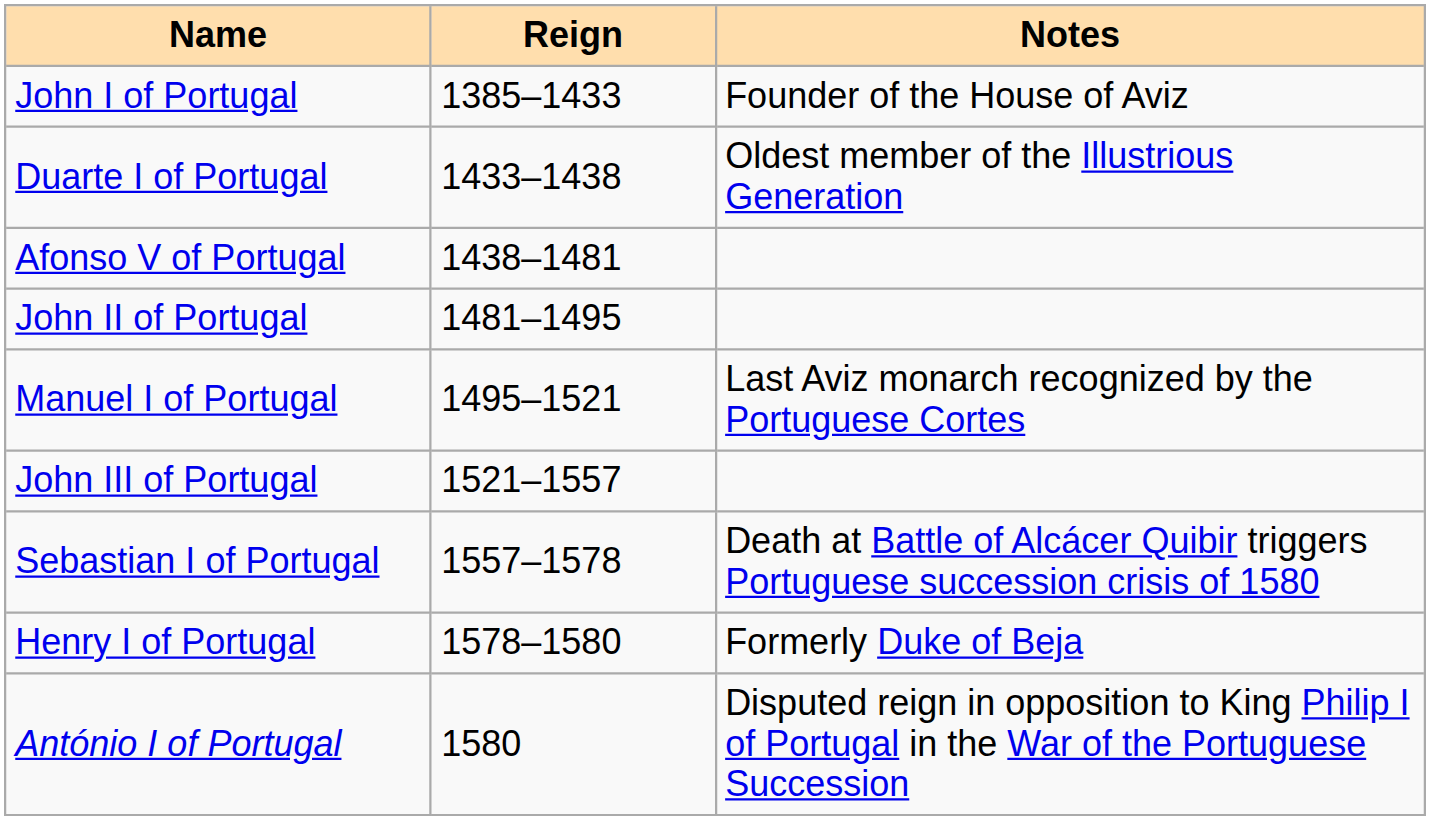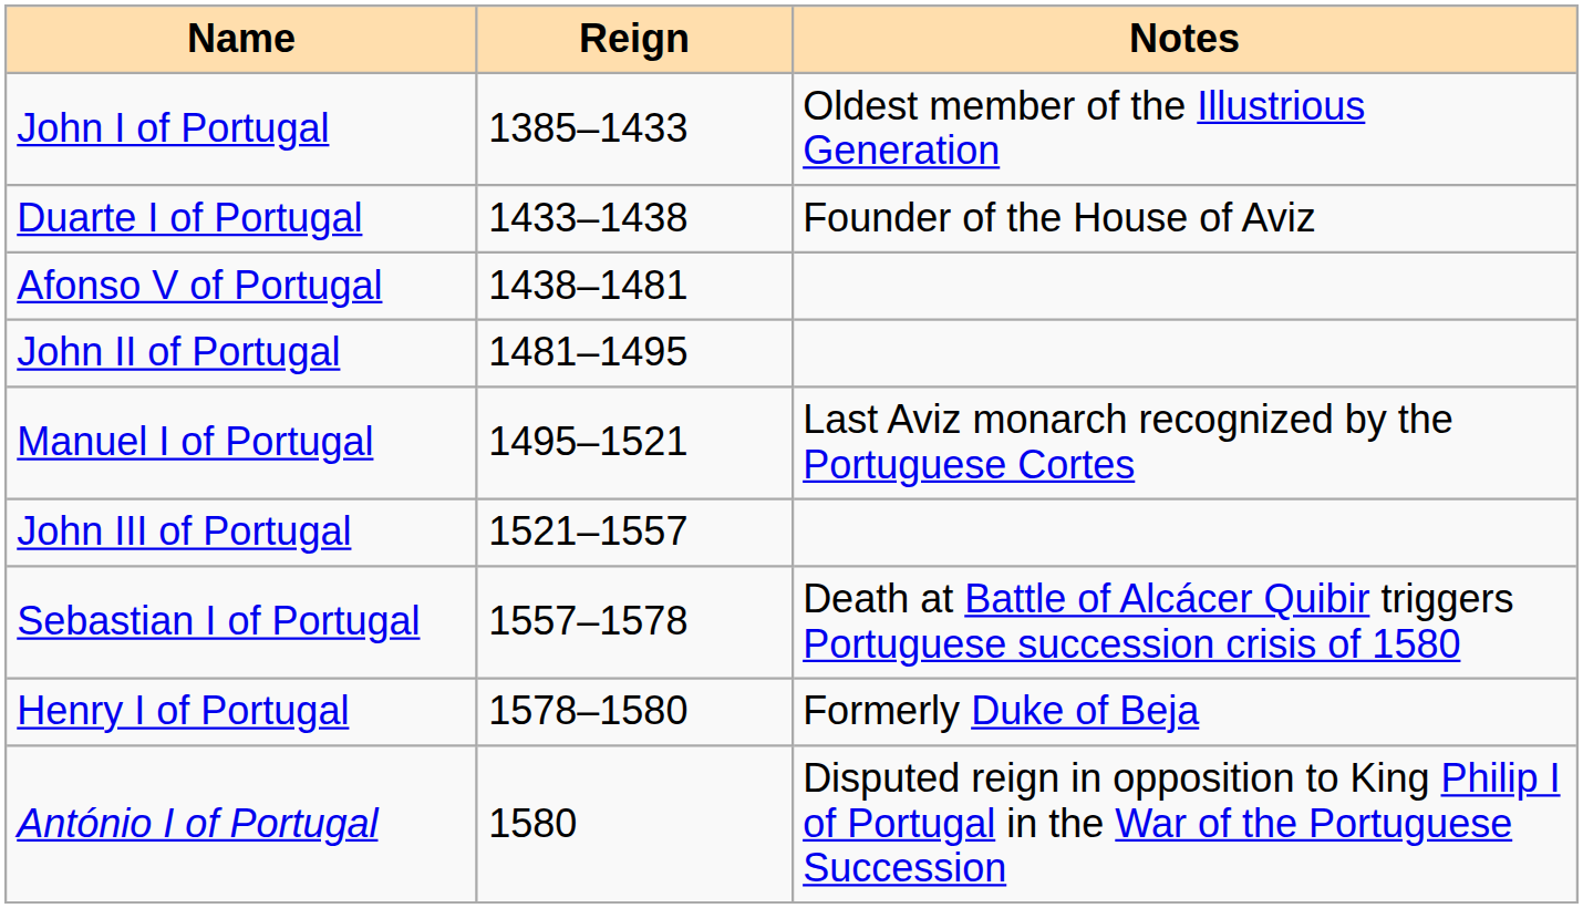 <table width = "50%" border = 1 border="1" cellpadding="4" cellspacing="0" style="margin: 0.5em 1em 0.5em 0; background: #f9f9f9; border: 1px #aaa solid; border-collapse: collapse;">
 <tr>
 <th width = "30" bgcolor = "#FFDEAD">Name</th>
 <th width = "20%" bgcolor = "#FFDEAD">Reign</th>
 <th width = "50%" bgcolor = "#FFDEAD">Notes</th>
 </tr>
 <tr>
 <td><a href='#'>John I of Portugal</a></td>
 <td>1385–1433</td>
-<td>Founder of the House of Aviz</td>
+<td>Oldest member of the <a href='#'>Illustrious Generation</a></td>
 </tr>
 <tr>
 <td><a href='#'>Duarte I of Portugal</a></td>
 <td>1433–1438</td>
-<td>Oldest member of the <a href='#'>Illustrious Generation</a></td>
+<td>Founder of the House of Aviz</td>
 </tr>
 <tr>
 <td><a href='#'>Afonso V of Portugal</a></td>
 <td>1438–1481</td>
 <td></td>
 </tr>
 <tr>
 <td><a href='#'>John II of Portugal</a></td>
 <td>1481–1495</td>
 <td></td>
 </tr>
 <tr>
 <td><a href='#'>Manuel I of Portugal</a></td>
 <td>1495–1521</td>
 <td>Last Aviz monarch recognized by the <a href='#'>Portuguese Cortes</a></td>
 </tr>
 <tr>
 <td><a href='#'>John III of Portugal</a></td>
 <td>1521–1557</td>
 <td></td>
 </tr>
 <tr>
 <td><a href='#'>Sebastian I of Portugal</a></td>
 <td>1557–1578</td>
 <td>Death at <a href='#'>Battle of Alcácer Quibir</a> triggers <a href='#'>Portuguese succession crisis of 1580</a></td>
 </tr>
 <tr>
 <td><a href='#'>Henry I of Portugal</a></td>
 <td>1578–1580</td>
 <td>Formerly <a href='#'>Duke of Beja</a></td>
 </tr>
 <tr>
 <td><em><a href='#'>António I of Portugal</a></em></td>
 <td>1580</td>
 <td>Disputed reign in opposition to King <a href='#'>Philip I of Portugal</a> in the <a href='#'>War of the Portuguese Succession</a></td>
 </tr>
 <tr>
 </tr>
 </table>
